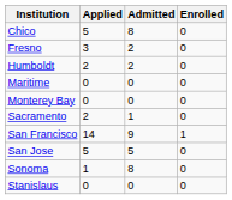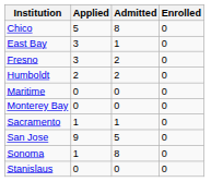 <table class="wikitable sortable" style="font-size: 90%">
 <tr>
 <th>Institution</th>
 <th>Applied</th>
 <th>Admitted</th>
 <th>Enrolled</th>
 </tr>
 <tr>
 <td><a href='#'>Chico</a></td>
 <td>5</td>
 <td>8</td>
+<td>0</td>
+</tr>
+<tr>
+<td><a href='#'>East Bay</a></td>
+<td>3</td>
+<td>1</td>
 <td>0</td>
 </tr>
 <tr>
 <td><a href='#'>Fresno</a></td>
 <td>3</td>
 <td>2</td>
 <td>0</td>
 </tr>
 <tr>
 <td><a href='#'>Humboldt</a></td>
 <td>2</td>
 <td>2</td>
 <td>0</td>
 </tr>
 <tr>
 <td><a href='#'>Maritime</a></td>
 <td>0</td>
 <td>0</td>
 <td>0</td>
 </tr>
 <tr>
 <td><a href='#'>Monterey Bay</a></td>
 <td>0</td>
 <td>0</td>
 <td>0</td>
 </tr>
 <tr>
 <td><a href='#'>Sacramento</a></td>
-<td>2</td>
+<td>1</td>
 <td>1</td>
 <td>0</td>
 </tr>
 <tr>
-<td><a href='#'>San Francisco</a></td>
-<td>14</td>
+<td><a href='#'>San Jose</a></td>
 <td>9</td>
-<td>1</td>
-</tr>
-<tr>
-<td><a href='#'>San Jose</a></td>
-<td>5</td>
 <td>5</td>
 <td>0</td>
 </tr>
 <tr>
 <td><a href='#'>Sonoma</a></td>
 <td>1</td>
 <td>8</td>
 <td>0</td>
 </tr>
 <tr>
 <td><a href='#'>Stanislaus</a></td>
 <td>0</td>
 <td>0</td>
 <td>0</td>
 </tr>
 </table>
